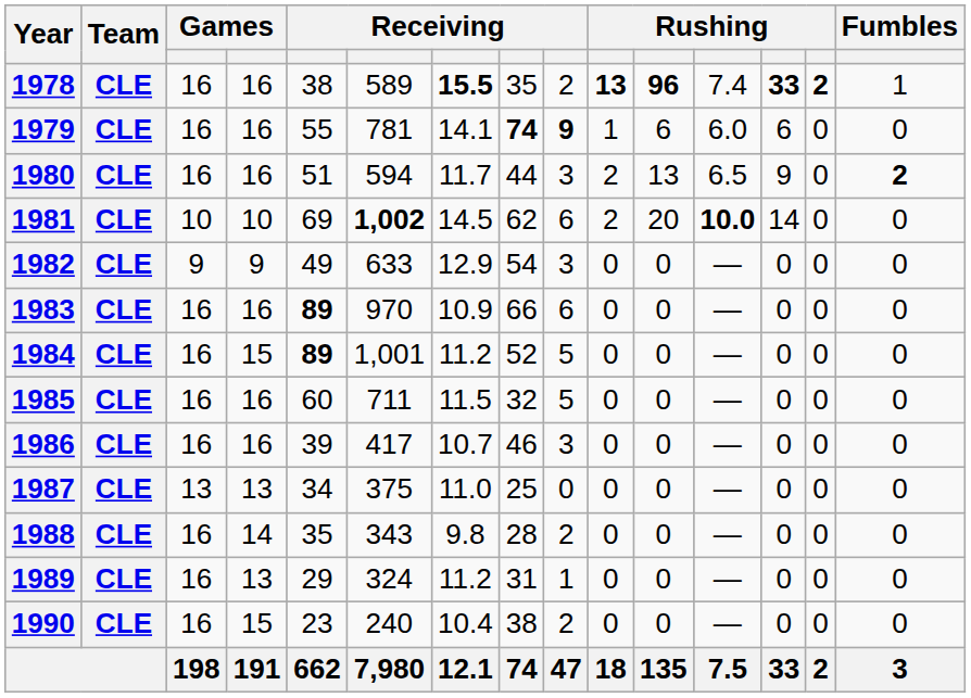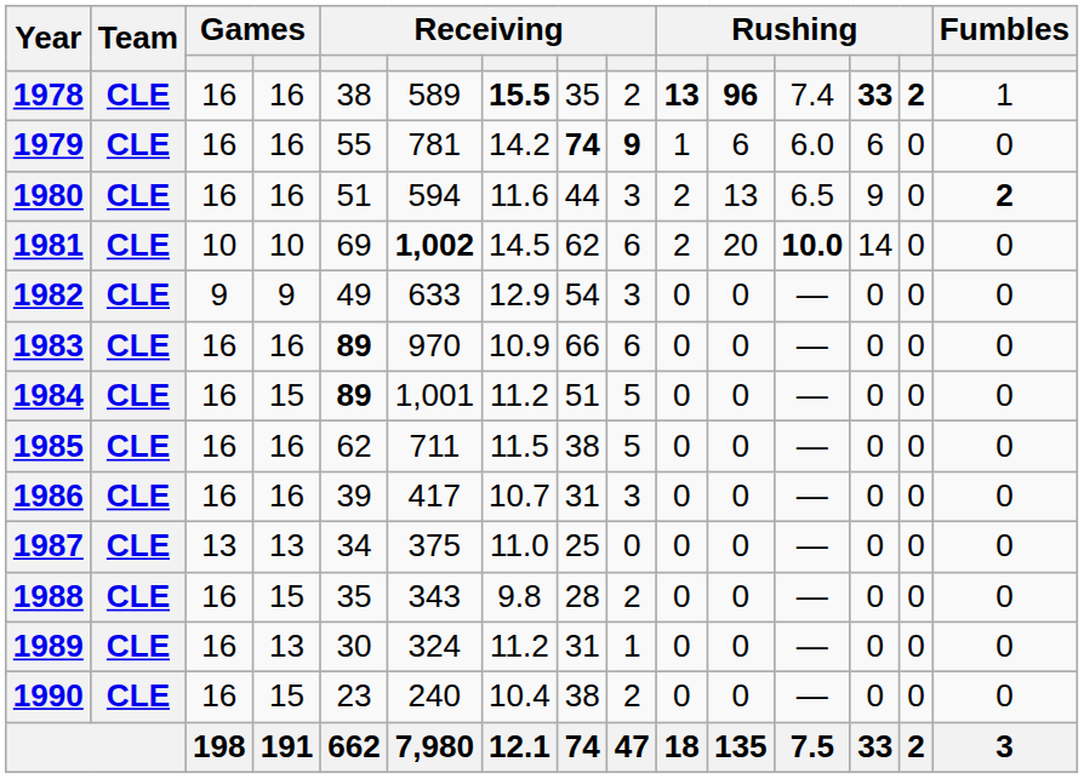 <table class=wikitable style="text-align:center;">
 <tr>
 <th rowspan="2">Year</th>
 <th rowspan="2">Team</th>
 <th colspan="2">Games</th>
 <th colspan="5">Receiving</th>
 <th colspan="5">Rushing</th>
 <th colspan="1">Fumbles</th>
 </tr>
 <tr>
 <th></th>
 <th></th>
 <th></th>
 <th></th>
 <th></th>
 <th></th>
 <th></th>
 <th></th>
 <th></th>
 <th></th>
 <th></th>
 <th></th>
 <th></th>
 </tr>
 <tr>
 <th><a href='#'>1978</a></th>
 <th><a href='#'>CLE</a></th>
 <td>16</td>
 <td>16</td>
 <td>38</td>
 <td>589</td>
 <td><strong>15.5</strong></td>
 <td>35</td>
 <td>2</td>
 <td><strong>13</strong></td>
 <td><strong>96</strong></td>
 <td>7.4</td>
 <td><strong>33</strong></td>
 <td><strong>2</strong></td>
 <td>1</td>
 </tr>
 <tr>
 <th><a href='#'>1979</a></th>
 <th><a href='#'>CLE</a></th>
 <td>16</td>
 <td>16</td>
 <td>55</td>
 <td>781</td>
-<td>14.1</td>
+<td>14.2</td>
 <td><strong>74</strong></td>
 <td><strong>9</strong></td>
 <td>1</td>
 <td>6</td>
 <td>6.0</td>
 <td>6</td>
 <td>0</td>
 <td>0</td>
 </tr>
 <tr>
 <th><a href='#'>1980</a></th>
 <th><a href='#'>CLE</a></th>
 <td>16</td>
 <td>16</td>
 <td>51</td>
 <td>594</td>
-<td>11.7</td>
+<td>11.6</td>
 <td>44</td>
 <td>3</td>
 <td>2</td>
 <td>13</td>
 <td>6.5</td>
 <td>9</td>
 <td>0</td>
 <td><strong>2</strong></td>
 </tr>
 <tr>
 <th><a href='#'>1981</a></th>
 <th><a href='#'>CLE</a></th>
 <td>10</td>
 <td>10</td>
 <td>69</td>
 <td><strong>1,002</strong></td>
 <td>14.5</td>
 <td>62</td>
 <td>6</td>
 <td>2</td>
 <td>20</td>
 <td><strong>10.0</strong></td>
 <td>14</td>
 <td>0</td>
 <td>0</td>
 </tr>
 <tr>
 <th><a href='#'>1982</a></th>
 <th><a href='#'>CLE</a></th>
 <td>9</td>
 <td>9</td>
 <td>49</td>
 <td>633</td>
 <td>12.9</td>
 <td>54</td>
 <td>3</td>
 <td>0</td>
 <td>0</td>
 <td>—</td>
 <td>0</td>
 <td>0</td>
 <td>0</td>
 </tr>
 <tr>
 <th><a href='#'>1983</a></th>
 <th><a href='#'>CLE</a></th>
 <td>16</td>
 <td>16</td>
 <td><strong>89</strong></td>
 <td>970</td>
 <td>10.9</td>
 <td>66</td>
 <td>6</td>
 <td>0</td>
 <td>0</td>
 <td>—</td>
 <td>0</td>
 <td>0</td>
 <td>0</td>
 </tr>
 <tr>
 <th><a href='#'>1984</a></th>
 <th><a href='#'>CLE</a></th>
 <td>16</td>
 <td>15</td>
 <td><strong>89</strong></td>
 <td>1,001</td>
 <td>11.2</td>
-<td>52</td>
+<td>51</td>
 <td>5</td>
 <td>0</td>
 <td>0</td>
 <td>—</td>
 <td>0</td>
 <td>0</td>
 <td>0</td>
 </tr>
 <tr>
 <th><a href='#'>1985</a></th>
 <th><a href='#'>CLE</a></th>
 <td>16</td>
 <td>16</td>
-<td>60</td>
+<td>62</td>
 <td>711</td>
 <td>11.5</td>
-<td>32</td>
+<td>38</td>
 <td>5</td>
 <td>0</td>
 <td>0</td>
 <td>—</td>
 <td>0</td>
 <td>0</td>
 <td>0</td>
 </tr>
 <tr>
 <th><a href='#'>1986</a></th>
 <th><a href='#'>CLE</a></th>
 <td>16</td>
 <td>16</td>
 <td>39</td>
 <td>417</td>
 <td>10.7</td>
-<td>46</td>
+<td>31</td>
 <td>3</td>
 <td>0</td>
 <td>0</td>
 <td>—</td>
 <td>0</td>
 <td>0</td>
 <td>0</td>
 </tr>
 <tr>
 <th><a href='#'>1987</a></th>
 <th><a href='#'>CLE</a></th>
 <td>13</td>
 <td>13</td>
 <td>34</td>
 <td>375</td>
 <td>11.0</td>
 <td>25</td>
 <td>0</td>
 <td>0</td>
 <td>0</td>
 <td>—</td>
 <td>0</td>
 <td>0</td>
 <td>0</td>
 </tr>
 <tr>
 <th><a href='#'>1988</a></th>
 <th><a href='#'>CLE</a></th>
 <td>16</td>
-<td>14</td>
+<td>15</td>
 <td>35</td>
 <td>343</td>
 <td>9.8</td>
 <td>28</td>
 <td>2</td>
 <td>0</td>
 <td>0</td>
 <td>—</td>
 <td>0</td>
 <td>0</td>
 <td>0</td>
 </tr>
 <tr>
 <th><a href='#'>1989</a></th>
 <th><a href='#'>CLE</a></th>
 <td>16</td>
 <td>13</td>
-<td>29</td>
+<td>30</td>
 <td>324</td>
 <td>11.2</td>
 <td>31</td>
 <td>1</td>
 <td>0</td>
 <td>0</td>
 <td>—</td>
 <td>0</td>
 <td>0</td>
 <td>0</td>
 </tr>
 <tr>
 <th><a href='#'>1990</a></th>
 <th><a href='#'>CLE</a></th>
 <td>16</td>
 <td>15</td>
 <td>23</td>
 <td>240</td>
 <td>10.4</td>
 <td>38</td>
 <td>2</td>
 <td>0</td>
 <td>0</td>
 <td>—</td>
 <td>0</td>
 <td>0</td>
 <td>0</td>
 </tr>
 <tr>
 <th colspan="2"></th>
 <th>198</th>
 <th>191</th>
 <th>662</th>
 <th>7,980</th>
 <th>12.1</th>
 <th>74</th>
 <th>47</th>
 <th>18</th>
 <th>135</th>
 <th>7.5</th>
 <th>33</th>
 <th>2</th>
 <th>3</th>
 </tr>
 </table>
